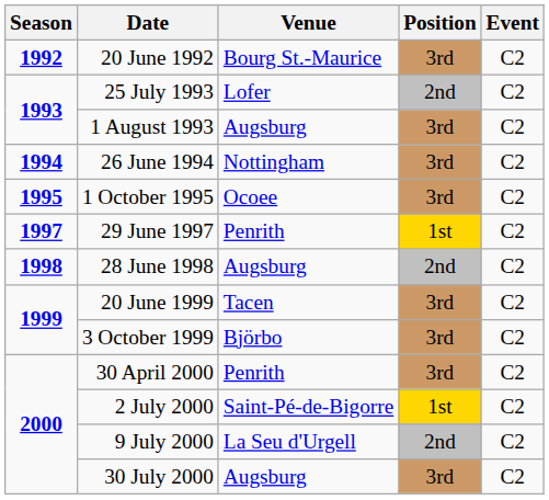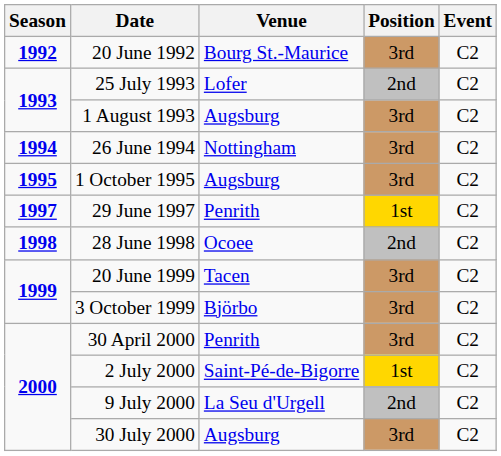 <table class="wikitable" style="text-align:center; font-size:95%;">
 <tr>
 <th>Season</th>
 <th>Date</th>
 <th>Venue</th>
 <th>Position</th>
 <th>Event</th>
 </tr>
 <tr>
 <td><strong><a href='#'>1992</a></strong></td>
 <td align=right>20 June 1992</td>
 <td align=left><a href='#'>Bourg St.-Maurice</a></td>
 <td bgcolor=cc9966>3rd</td>
 <td>C2</td>
 </tr>
 <tr>
 <td rowspan=2><strong><a href='#'>1993</a></strong></td>
 <td align=right>25 July 1993</td>
 <td align=left><a href='#'>Lofer</a></td>
 <td bgcolor=silver>2nd</td>
 <td>C2</td>
 </tr>
 <tr>
 <td align=right>1 August 1993</td>
 <td align=left><a href='#'>Augsburg</a></td>
 <td bgcolor=cc9966>3rd</td>
 <td>C2</td>
 </tr>
 <tr>
 <td><strong><a href='#'>1994</a></strong></td>
 <td align=right>26 June 1994</td>
 <td align=left><a href='#'>Nottingham</a></td>
 <td bgcolor=cc9966>3rd</td>
 <td>C2</td>
 </tr>
 <tr>
 <td><strong><a href='#'>1995</a></strong></td>
 <td align=right>1 October 1995</td>
-<td align=left><a href='#'>Ocoee</a></td>
+<td align=left><a href='#'>Augsburg</a></td>
 <td bgcolor=cc9966>3rd</td>
 <td>C2</td>
 </tr>
 <tr>
 <td><strong><a href='#'>1997</a></strong></td>
 <td align=right>29 June 1997</td>
 <td align=left><a href='#'>Penrith</a></td>
 <td bgcolor=gold>1st</td>
 <td>C2</td>
 </tr>
 <tr>
 <td><strong><a href='#'>1998</a></strong></td>
 <td align=right>28 June 1998</td>
-<td align=left><a href='#'>Augsburg</a></td>
+<td align=left><a href='#'>Ocoee</a></td>
 <td bgcolor=silver>2nd</td>
 <td>C2</td>
 </tr>
 <tr>
 <td rowspan=2><strong><a href='#'>1999</a></strong></td>
 <td align=right>20 June 1999</td>
 <td align=left><a href='#'>Tacen</a></td>
 <td bgcolor=cc9966>3rd</td>
 <td>C2</td>
 </tr>
 <tr>
 <td align=right>3 October 1999</td>
 <td align=left><a href='#'>Björbo</a></td>
 <td bgcolor=cc9966>3rd</td>
 <td>C2</td>
 </tr>
 <tr>
 <td rowspan=4><strong><a href='#'>2000</a></strong></td>
 <td align=right>30 April 2000</td>
 <td align=left><a href='#'>Penrith</a></td>
 <td bgcolor=cc9966>3rd</td>
 <td>C2</td>
 </tr>
 <tr>
 <td align=right>2 July 2000</td>
 <td align=left><a href='#'>Saint-Pé-de-Bigorre</a></td>
 <td bgcolor=gold>1st</td>
 <td>C2</td>
 </tr>
 <tr>
 <td align=right>9 July 2000</td>
 <td align=left><a href='#'>La Seu d'Urgell</a></td>
 <td bgcolor=silver>2nd</td>
 <td>C2</td>
 </tr>
 <tr>
 <td align=right>30 July 2000</td>
 <td align=left><a href='#'>Augsburg</a></td>
 <td bgcolor=cc9966>3rd</td>
 <td>C2</td>
 </tr>
 </table>
